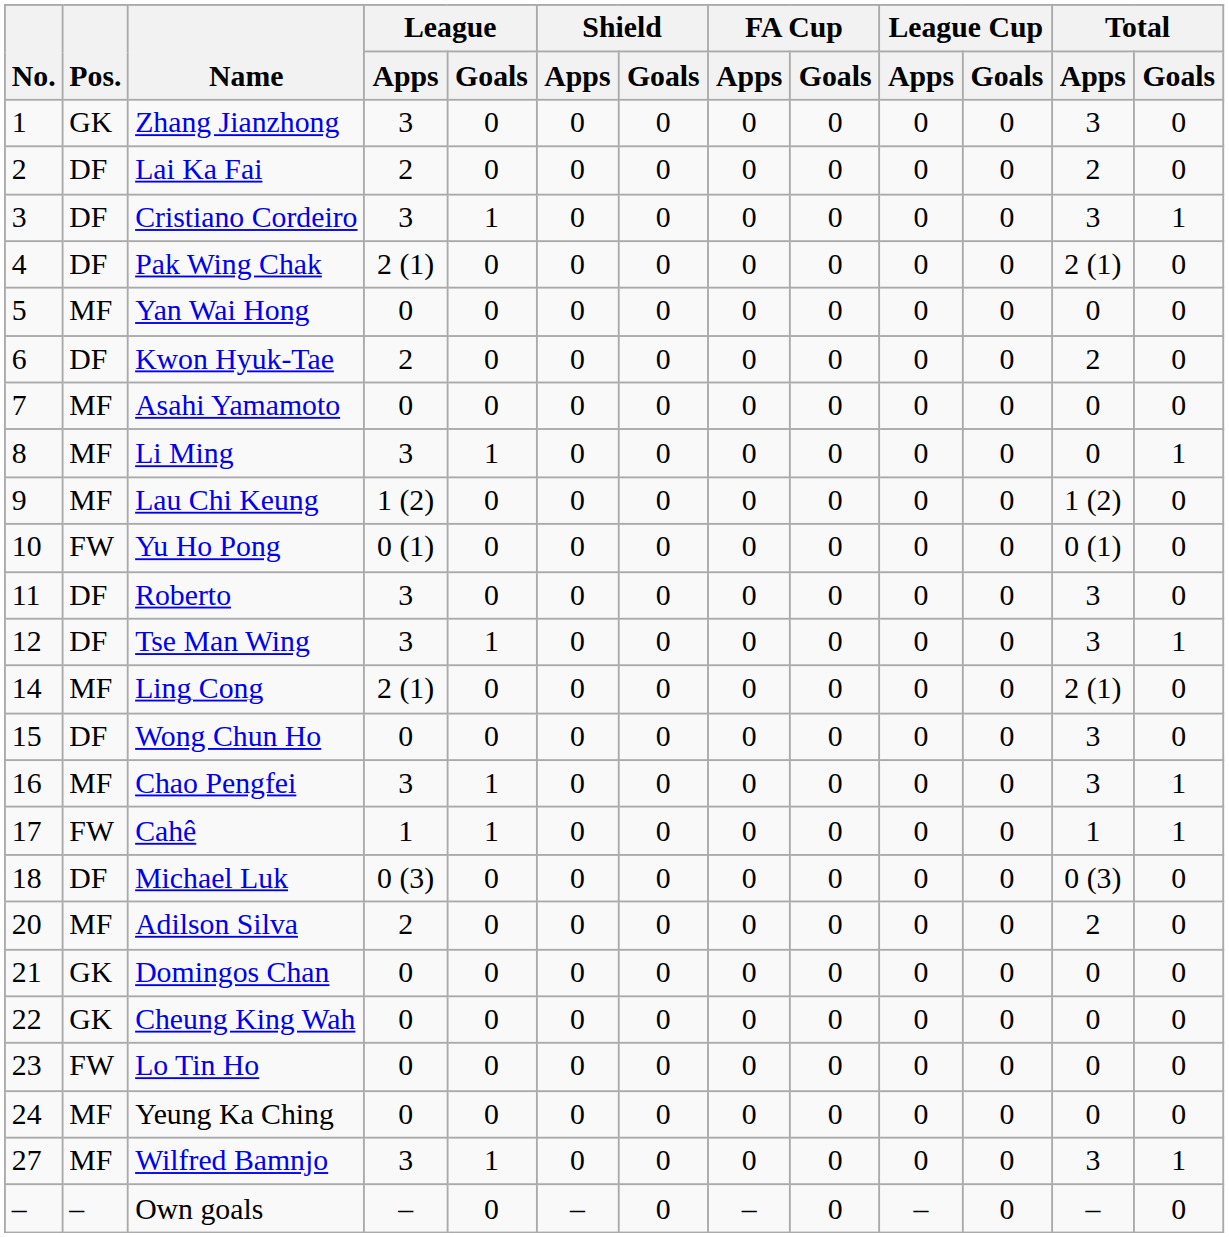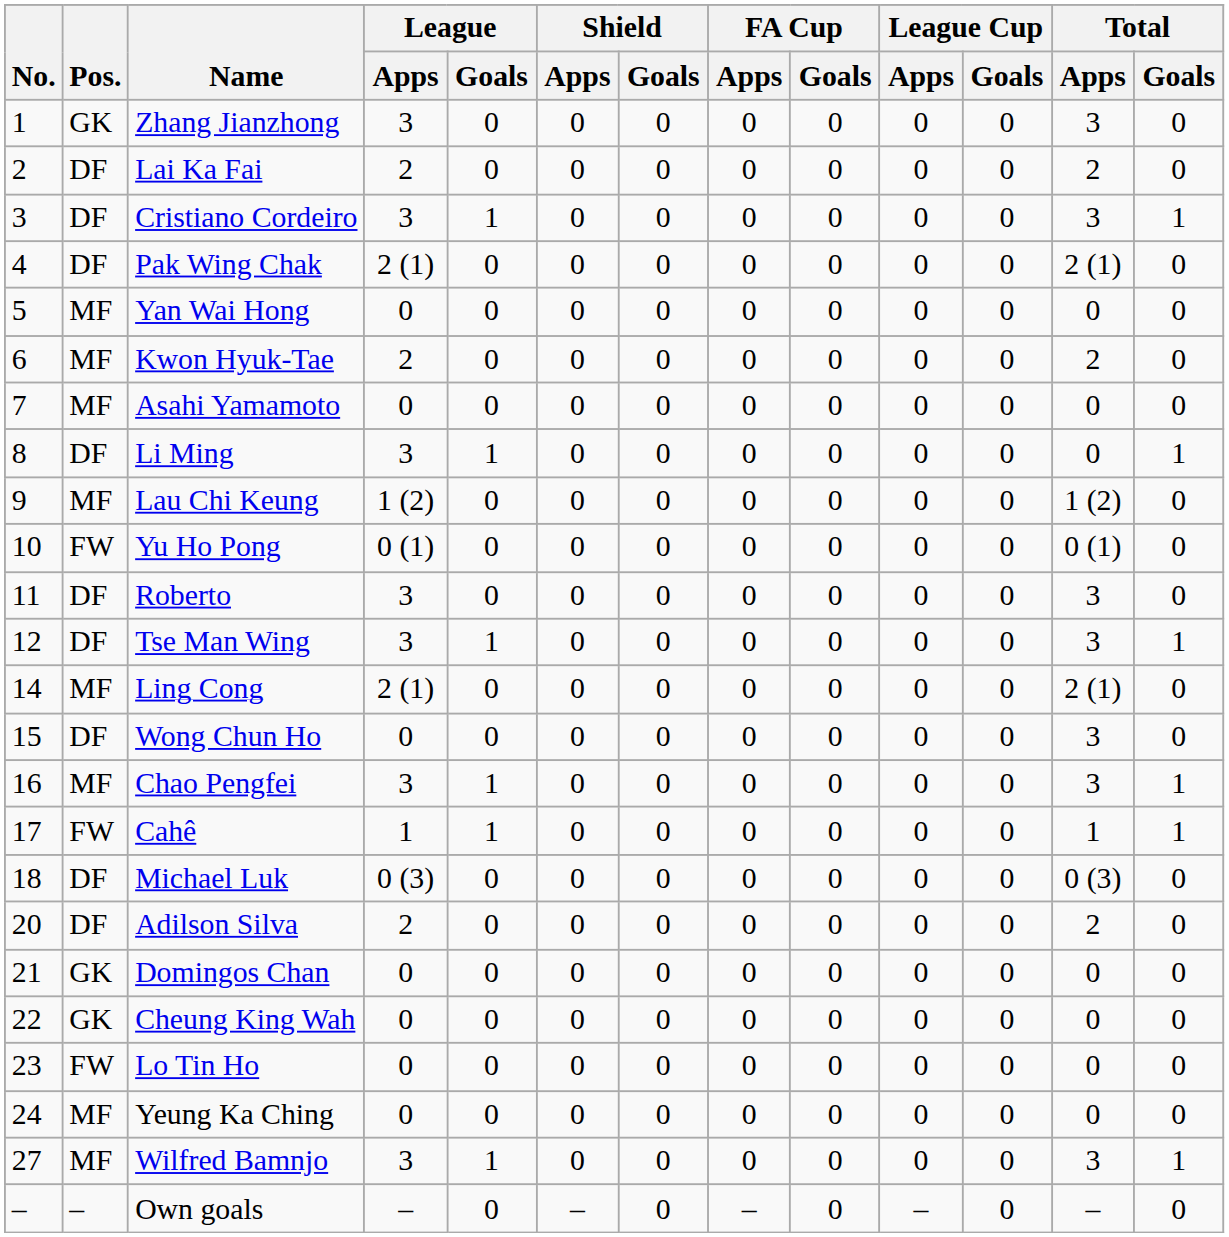 <table class="wikitable" style="text-align:center">
 <tr>
 <th rowspan="2" valign="bottom">No.</th>
 <th rowspan="2" valign="bottom">Pos.</th>
 <th rowspan="2" valign="bottom">Name</th>
 <th colspan="2" width="85">League</th>
 <th colspan="2" width="85">Shield</th>
 <th colspan="2" width="85">FA Cup</th>
 <th colspan="2" width="85">League Cup</th>
 <th colspan="2" width="85">Total</th>
 </tr>
 <tr>
 <th>Apps</th>
 <th>Goals</th>
 <th>Apps</th>
 <th>Goals</th>
 <th>Apps</th>
 <th>Goals</th>
 <th>Apps</th>
 <th>Goals</th>
 <th>Apps</th>
 <th>Goals</th>
 </tr>
 <tr>
 <td align="left">1</td>
 <td align="left">GK</td>
 <td align="left"> <a href='#'>Zhang Jianzhong</a></td>
 <td>3</td>
 <td>0</td>
 <td>0</td>
 <td>0</td>
 <td>0</td>
 <td>0</td>
 <td>0</td>
 <td>0</td>
 <td>3</td>
 <td>0</td>
 </tr>
 <tr>
 <td align="left">2</td>
 <td align="left">DF</td>
 <td align="left"> <a href='#'>Lai Ka Fai</a></td>
 <td>2</td>
 <td>0</td>
 <td>0</td>
 <td>0</td>
 <td>0</td>
 <td>0</td>
 <td>0</td>
 <td>0</td>
 <td>2</td>
 <td>0</td>
 </tr>
 <tr>
 <td align="left">3</td>
 <td align="left">DF</td>
 <td align="left"> <a href='#'>Cristiano Cordeiro</a></td>
 <td>3</td>
 <td>1</td>
 <td>0</td>
 <td>0</td>
 <td>0</td>
 <td>0</td>
 <td>0</td>
 <td>0</td>
 <td>3</td>
 <td>1</td>
 </tr>
 <tr>
 <td align="left">4</td>
 <td align="left">DF</td>
 <td align="left"> <a href='#'>Pak Wing Chak</a></td>
 <td>2 (1)</td>
 <td>0</td>
 <td>0</td>
 <td>0</td>
 <td>0</td>
 <td>0</td>
 <td>0</td>
 <td>0</td>
 <td>2 (1)</td>
 <td>0</td>
 </tr>
 <tr>
 <td align="left">5</td>
 <td align="left">MF</td>
 <td align="left"> <a href='#'>Yan Wai Hong</a></td>
 <td>0</td>
 <td>0</td>
 <td>0</td>
 <td>0</td>
 <td>0</td>
 <td>0</td>
 <td>0</td>
 <td>0</td>
 <td>0</td>
 <td>0</td>
 </tr>
 <tr>
 <td align="left">6</td>
-<td align="left">DF</td>
+<td align="left">MF</td>
 <td align="left"> <a href='#'>Kwon Hyuk-Tae</a></td>
 <td>2</td>
 <td>0</td>
 <td>0</td>
 <td>0</td>
 <td>0</td>
 <td>0</td>
 <td>0</td>
 <td>0</td>
 <td>2</td>
 <td>0</td>
 </tr>
 <tr>
 <td align="left">7</td>
 <td align="left">MF</td>
 <td align="left"> <a href='#'>Asahi Yamamoto</a></td>
 <td>0</td>
 <td>0</td>
 <td>0</td>
 <td>0</td>
 <td>0</td>
 <td>0</td>
 <td>0</td>
 <td>0</td>
 <td>0</td>
 <td>0</td>
 </tr>
 <tr>
 <td align="left">8</td>
-<td align="left">MF</td>
+<td align="left">DF</td>
 <td align="left"> <a href='#'>Li Ming</a></td>
 <td>3</td>
 <td>1</td>
 <td>0</td>
 <td>0</td>
 <td>0</td>
 <td>0</td>
 <td>0</td>
 <td>0</td>
 <td>0</td>
 <td>1</td>
 </tr>
 <tr>
 <td align="left">9</td>
 <td align="left">MF</td>
 <td align="left"> <a href='#'>Lau Chi Keung</a></td>
 <td>1 (2)</td>
 <td>0</td>
 <td>0</td>
 <td>0</td>
 <td>0</td>
 <td>0</td>
 <td>0</td>
 <td>0</td>
 <td>1 (2)</td>
 <td>0</td>
 </tr>
 <tr>
 <td align="left">10</td>
 <td align="left">FW</td>
 <td align="left"> <a href='#'>Yu Ho Pong</a></td>
 <td>0 (1)</td>
 <td>0</td>
 <td>0</td>
 <td>0</td>
 <td>0</td>
 <td>0</td>
 <td>0</td>
 <td>0</td>
 <td>0 (1)</td>
 <td>0</td>
 </tr>
 <tr>
 <td align="left">11</td>
 <td align="left">DF</td>
 <td align="left"> <a href='#'>Roberto</a></td>
 <td>3</td>
 <td>0</td>
 <td>0</td>
 <td>0</td>
 <td>0</td>
 <td>0</td>
 <td>0</td>
 <td>0</td>
 <td>3</td>
 <td>0</td>
 </tr>
 <tr>
 <td align="left">12</td>
 <td align="left">DF</td>
 <td align="left"> <a href='#'>Tse Man Wing</a></td>
 <td>3</td>
 <td>1</td>
 <td>0</td>
 <td>0</td>
 <td>0</td>
 <td>0</td>
 <td>0</td>
 <td>0</td>
 <td>3</td>
 <td>1</td>
 </tr>
 <tr>
 <td align="left">14</td>
 <td align="left">MF</td>
 <td align="left"> <a href='#'>Ling Cong</a></td>
 <td>2 (1)</td>
 <td>0</td>
 <td>0</td>
 <td>0</td>
 <td>0</td>
 <td>0</td>
 <td>0</td>
 <td>0</td>
 <td>2 (1)</td>
 <td>0</td>
 </tr>
 <tr>
 <td align="left">15</td>
 <td align="left">DF</td>
 <td align="left"> <a href='#'>Wong Chun Ho</a></td>
 <td>0</td>
 <td>0</td>
 <td>0</td>
 <td>0</td>
 <td>0</td>
 <td>0</td>
 <td>0</td>
 <td>0</td>
 <td>3</td>
 <td>0</td>
 </tr>
 <tr>
 <td align="left">16</td>
 <td align="left">MF</td>
 <td align="left"> <a href='#'>Chao Pengfei</a></td>
 <td>3</td>
 <td>1</td>
 <td>0</td>
 <td>0</td>
 <td>0</td>
 <td>0</td>
 <td>0</td>
 <td>0</td>
 <td>3</td>
 <td>1</td>
 </tr>
 <tr>
 <td align="left">17</td>
 <td align="left">FW</td>
 <td align="left"> <a href='#'>Cahê</a></td>
 <td>1</td>
 <td>1</td>
 <td>0</td>
 <td>0</td>
 <td>0</td>
 <td>0</td>
 <td>0</td>
 <td>0</td>
 <td>1</td>
 <td>1</td>
 </tr>
 <tr>
 <td align="left">18</td>
 <td align="left">DF</td>
 <td align="left"> <a href='#'>Michael Luk</a></td>
 <td>0 (3)</td>
 <td>0</td>
 <td>0</td>
 <td>0</td>
 <td>0</td>
 <td>0</td>
 <td>0</td>
 <td>0</td>
 <td>0 (3)</td>
 <td>0</td>
 </tr>
 <tr>
 <td align="left">20</td>
-<td align="left">MF</td>
+<td align="left">DF</td>
 <td align="left"> <a href='#'>Adilson Silva</a></td>
 <td>2</td>
 <td>0</td>
 <td>0</td>
 <td>0</td>
 <td>0</td>
 <td>0</td>
 <td>0</td>
 <td>0</td>
 <td>2</td>
 <td>0</td>
 </tr>
 <tr>
 <td align="left">21</td>
 <td align="left">GK</td>
 <td align="left"> <a href='#'>Domingos Chan</a></td>
 <td>0</td>
 <td>0</td>
 <td>0</td>
 <td>0</td>
 <td>0</td>
 <td>0</td>
 <td>0</td>
 <td>0</td>
 <td>0</td>
 <td>0</td>
 </tr>
 <tr>
 <td align="left">22</td>
 <td align="left">GK</td>
 <td align="left"> <a href='#'>Cheung King Wah</a></td>
 <td>0</td>
 <td>0</td>
 <td>0</td>
 <td>0</td>
 <td>0</td>
 <td>0</td>
 <td>0</td>
 <td>0</td>
 <td>0</td>
 <td>0</td>
 </tr>
 <tr>
 <td align="left">23</td>
 <td align="left">FW</td>
 <td align="left"> <a href='#'>Lo Tin Ho</a></td>
 <td>0</td>
 <td>0</td>
 <td>0</td>
 <td>0</td>
 <td>0</td>
 <td>0</td>
 <td>0</td>
 <td>0</td>
 <td>0</td>
 <td>0</td>
 </tr>
 <tr>
 <td align="left">24</td>
 <td align="left">MF</td>
 <td align="left"> Yeung Ka Ching</td>
 <td>0</td>
 <td>0</td>
 <td>0</td>
 <td>0</td>
 <td>0</td>
 <td>0</td>
 <td>0</td>
 <td>0</td>
 <td>0</td>
 <td>0</td>
 </tr>
 <tr>
 <td align="left">27</td>
 <td align="left">MF</td>
 <td align="left"> <a href='#'>Wilfred Bamnjo</a></td>
 <td>3</td>
 <td>1</td>
 <td>0</td>
 <td>0</td>
 <td>0</td>
 <td>0</td>
 <td>0</td>
 <td>0</td>
 <td>3</td>
 <td>1</td>
 </tr>
 <tr>
 <td align="left">–</td>
 <td align="left">–</td>
 <td align="left">Own goals</td>
 <td>–</td>
 <td>0</td>
 <td>–</td>
 <td>0</td>
 <td>–</td>
 <td>0</td>
 <td>–</td>
 <td>0</td>
 <td>–</td>
 <td>0</td>
 </tr>
 </table>
